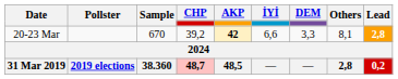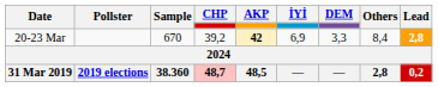 <table class="wikitable mw-collapsible" style="text-align:center; font-size:85%; line-height:14px;">
 <tr>
 <th rowspan="2">Date</th>
 <th rowspan="2">Pollster</th>
 <th rowspan="2">Sample</th>
 <th style="width:3em;"><a href='#'>CHP</a></th>
 <th style="width:3em;"><a href='#'>AKP</a></th>
 <th style="width:3em;"><a href='#'>İYİ</a></th>
 <th style="width:3em;"><a href='#'>DEM</a></th>
 <th rowspan="2">Others</th>
 <th rowspan="2">Lead</th>
 </tr>
 <tr>
 <th style="background:#d40000;"></th>
 <th style="background:#fda000;"></th>
 <th style="background:#0099cc;"></th>
 <th style="background:#734B9C;"></th>
 </tr>
 <tr>
 <td>20-23 Mar</td>
 <td></td>
 <td>670</td>
 <td>39,2</td>
 <td style="background:#FFF1C4"><strong>42</strong></td>
-<td>6,6</td>
+<td>6,9</td>
 <td>3,3</td>
-<td>8,1</td>
+<td>8,4</td>
 <th style="background:#fda000; color:white;">2,8</th>
 </tr>
 <tr>
 <th colspan="9">2024</th>
 </tr>
 <tr>
 <th>31 Mar 2019</th>
 <th><a href='#'>2019 elections</a></th>
 <th>38.360</th>
 <th style="background:#FFC2C2">48,7</th>
 <th>48,5</th>
 <th>—</th>
 <th>—</th>
 <th>2,8</th>
 <th style="background:#d40000; color:white;">0,2</th>
 </tr>
 </table>
